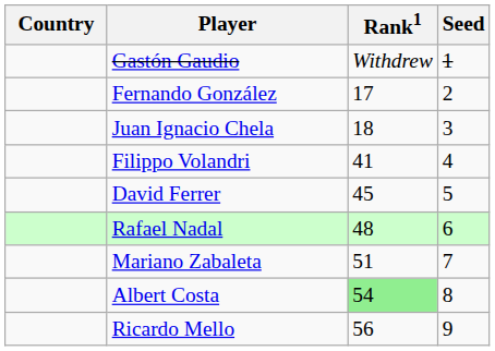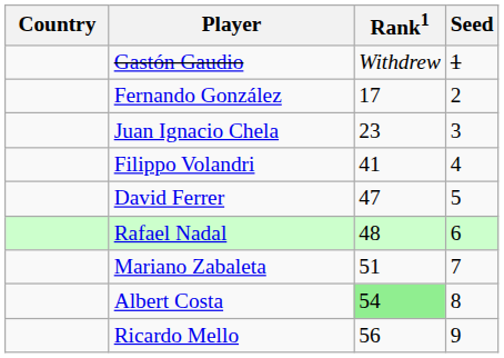 <table class="sortable wikitable">
 <tr>
 <th width="70">Country</th>
 <th width="175">Player</th>
 <th>Rank<sup>1</sup></th>
 <th>Seed</th>
 </tr>
 <tr>
 <td></td>
 <td><s><a href='#'>Gastón Gaudio</a></s></td>
 <td><em>Withdrew</em></td>
 <td><s>1</s></td>
 </tr>
 <tr>
 <td></td>
 <td><a href='#'>Fernando González</a></td>
 <td>17</td>
 <td>2</td>
 </tr>
 <tr>
 <td></td>
 <td><a href='#'>Juan Ignacio Chela</a></td>
-<td>18</td>
+<td>23</td>
 <td>3</td>
 </tr>
 <tr>
 <td></td>
 <td><a href='#'>Filippo Volandri</a></td>
 <td>41</td>
 <td>4</td>
 </tr>
 <tr>
 <td></td>
 <td><a href='#'>David Ferrer</a></td>
-<td>45</td>
+<td>47</td>
 <td>5</td>
 </tr>
 <tr style="background:#cfc;">
 <td></td>
 <td><a href='#'>Rafael Nadal</a></td>
 <td>48</td>
 <td>6</td>
 </tr>
 <tr>
 <td></td>
 <td><a href='#'>Mariano Zabaleta</a></td>
 <td>51</td>
 <td>7</td>
 </tr>
 <tr>
 <td></td>
 <td><a href='#'>Albert Costa</a></td>
 <td style="background: lightgreen;">54</td>
 <td>8</td>
 </tr>
 <tr>
 <td></td>
 <td><a href='#'>Ricardo Mello</a></td>
 <td>56</td>
 <td>9</td>
 </tr>
 </table>
